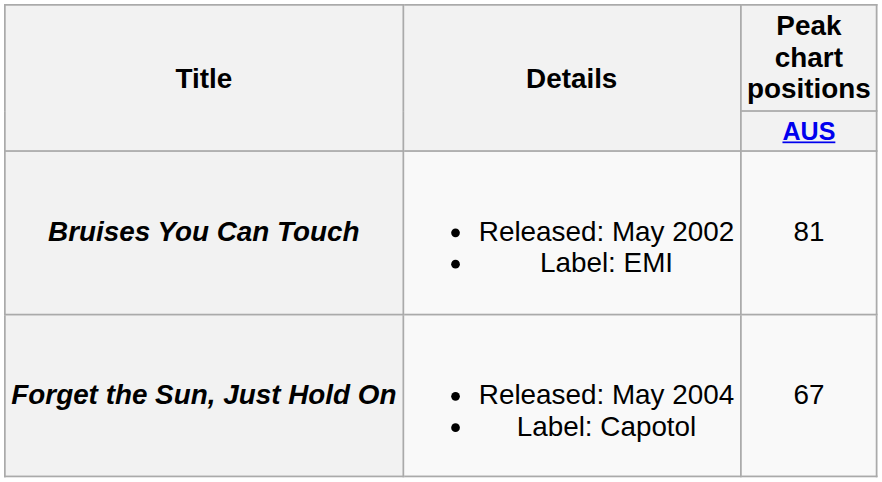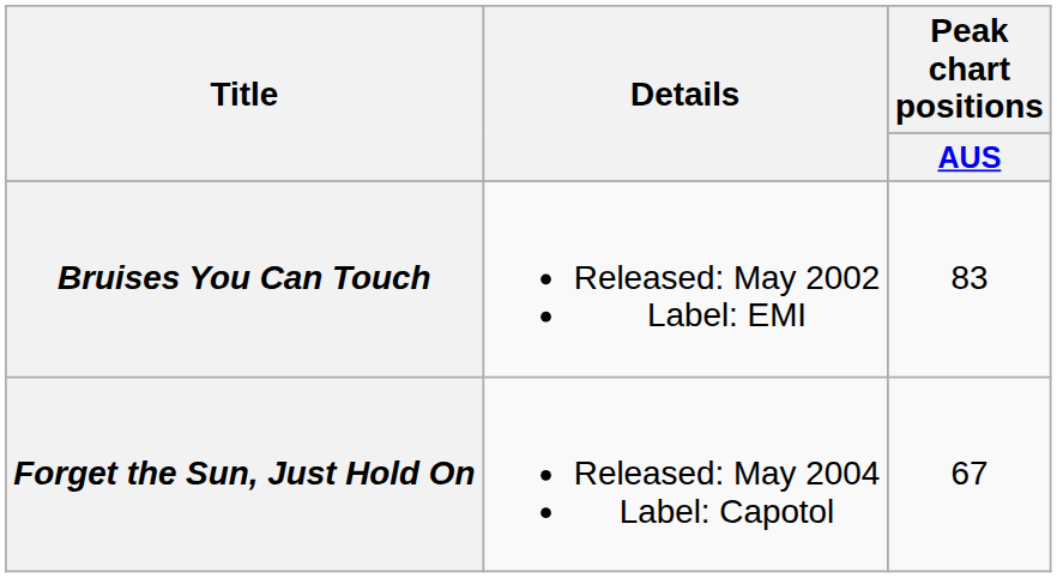 <table class="wikitable plainrowheaders" style="text-align:center">
 <tr>
 <th scope="col" rowspan="2">Title</th>
 <th scope="col" rowspan="2">Details</th>
 <th scope="col" colspan="1">Peak chart positions</th>
 </tr>
 <tr>
 <th scope="col" style="width:3em;font-size:90%;"><a href='#'>AUS</a><br></th>
 </tr>
 <tr>
 <th scope="row"><em>Bruises You Can Touch</em></th>
 <td><br><ul><li>Released: May 2002</li><li>Label: EMI</li></ul></td>
-<td>81</td>
+<td>83</td>
 </tr>
 <tr>
 <th scope="row"><em>Forget the Sun, Just Hold On</em></th>
 <td><br><ul><li>Released: May 2004</li><li>Label: Capotol</li></ul></td>
 <td>67</td>
 </tr>
 </table>
